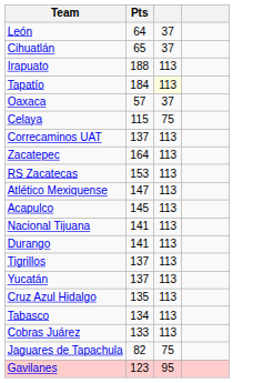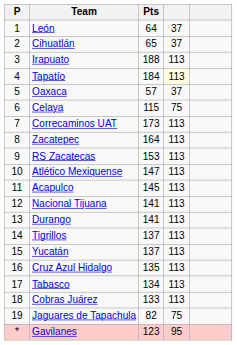 <table class="wikitable" style="text-align:center">
 <tr>
+<th width=33>P</th>
 <th>Team</th>
 <th width=33>Pts</th>
 <th width=33></th>
 <th width=60></th>
 </tr>
 <tr>
+<td>1</td>
 <td align=left><a href='#'>León</a></td>
 <td>64</td>
 <td>37</td>
 <td><strong></strong></td>
 </tr>
 <tr>
+<td>2</td>
 <td align=left><a href='#'>Cihuatlán</a></td>
 <td>65</td>
 <td>37</td>
 <td><strong></strong></td>
 </tr>
 <tr>
+<td>3</td>
 <td align=left><a href='#'>Irapuato</a></td>
 <td>188</td>
 <td>113</td>
 <td><strong></strong></td>
 </tr>
 <tr>
+<td>4</td>
 <td align=left><a href='#'>Tapatío</a></td>
 <td>184</td>
 <td style="background: lightyellow;">113</td>
 <td><strong></strong></td>
 </tr>
 <tr>
+<td>5</td>
 <td align=left><a href='#'>Oaxaca</a></td>
 <td>57</td>
 <td>37</td>
 <td><strong></strong></td>
 </tr>
 <tr>
+<td>6</td>
 <td align=left><a href='#'>Celaya</a></td>
 <td>115</td>
 <td>75</td>
 <td><strong></strong></td>
 </tr>
 <tr>
+<td>7</td>
 <td align=left><a href='#'>Correcaminos UAT</a></td>
-<td>137</td>
+<td>173</td>
 <td>113</td>
 <td><strong></strong></td>
 </tr>
 <tr>
+<td>8</td>
 <td align=left><a href='#'>Zacatepec</a></td>
 <td>164</td>
 <td>113</td>
 <td><strong></strong></td>
 </tr>
 <tr>
+<td>9</td>
 <td align=left><a href='#'>RS Zacatecas</a></td>
 <td>153</td>
 <td>113</td>
 <td><strong></strong></td>
 </tr>
 <tr>
+<td>10</td>
 <td align=left><a href='#'>Atlético Mexiquense</a></td>
 <td>147</td>
 <td>113</td>
 <td><strong></strong></td>
 </tr>
 <tr>
+<td>11</td>
 <td align=left><a href='#'>Acapulco</a></td>
 <td>145</td>
 <td>113</td>
 <td><strong></strong></td>
 </tr>
 <tr>
+<td>12</td>
 <td align=left><a href='#'>Nacional Tijuana</a></td>
 <td>141</td>
 <td>113</td>
 <td><strong></strong></td>
 </tr>
 <tr>
+<td>13</td>
 <td align=left><a href='#'>Durango</a></td>
 <td>141</td>
 <td>113</td>
 <td><strong></strong></td>
 </tr>
 <tr>
+<td>14</td>
 <td align=left><a href='#'>Tigrillos</a></td>
 <td>137</td>
 <td>113</td>
 <td><strong></strong></td>
 </tr>
 <tr>
+<td>15</td>
 <td align=left><a href='#'>Yucatán</a></td>
 <td>137</td>
 <td>113</td>
 <td><strong></strong></td>
 </tr>
 <tr>
+<td>16</td>
 <td align=left><a href='#'>Cruz Azul Hidalgo</a></td>
 <td>135</td>
 <td>113</td>
 <td><strong></strong></td>
 </tr>
 <tr>
+<td>17</td>
 <td align=left><a href='#'>Tabasco</a></td>
 <td>134</td>
 <td>113</td>
 <td><strong></strong></td>
 </tr>
 <tr>
+<td>18</td>
 <td align=left><a href='#'>Cobras Juárez</a></td>
 <td>133</td>
 <td>113</td>
 <td><strong></strong></td>
 </tr>
 <tr>
+<td>19</td>
 <td align=left><a href='#'>Jaguares de Tapachula</a></td>
 <td>82</td>
 <td>75</td>
 <td><strong></strong></td>
 </tr>
 <tr bgcolor=#FFCCCC>
+<td>*</td>
 <td align=left><a href='#'>Gavilanes</a></td>
 <td>123</td>
 <td>95</td>
 <td><strong></strong></td>
 </tr>
 </table>
